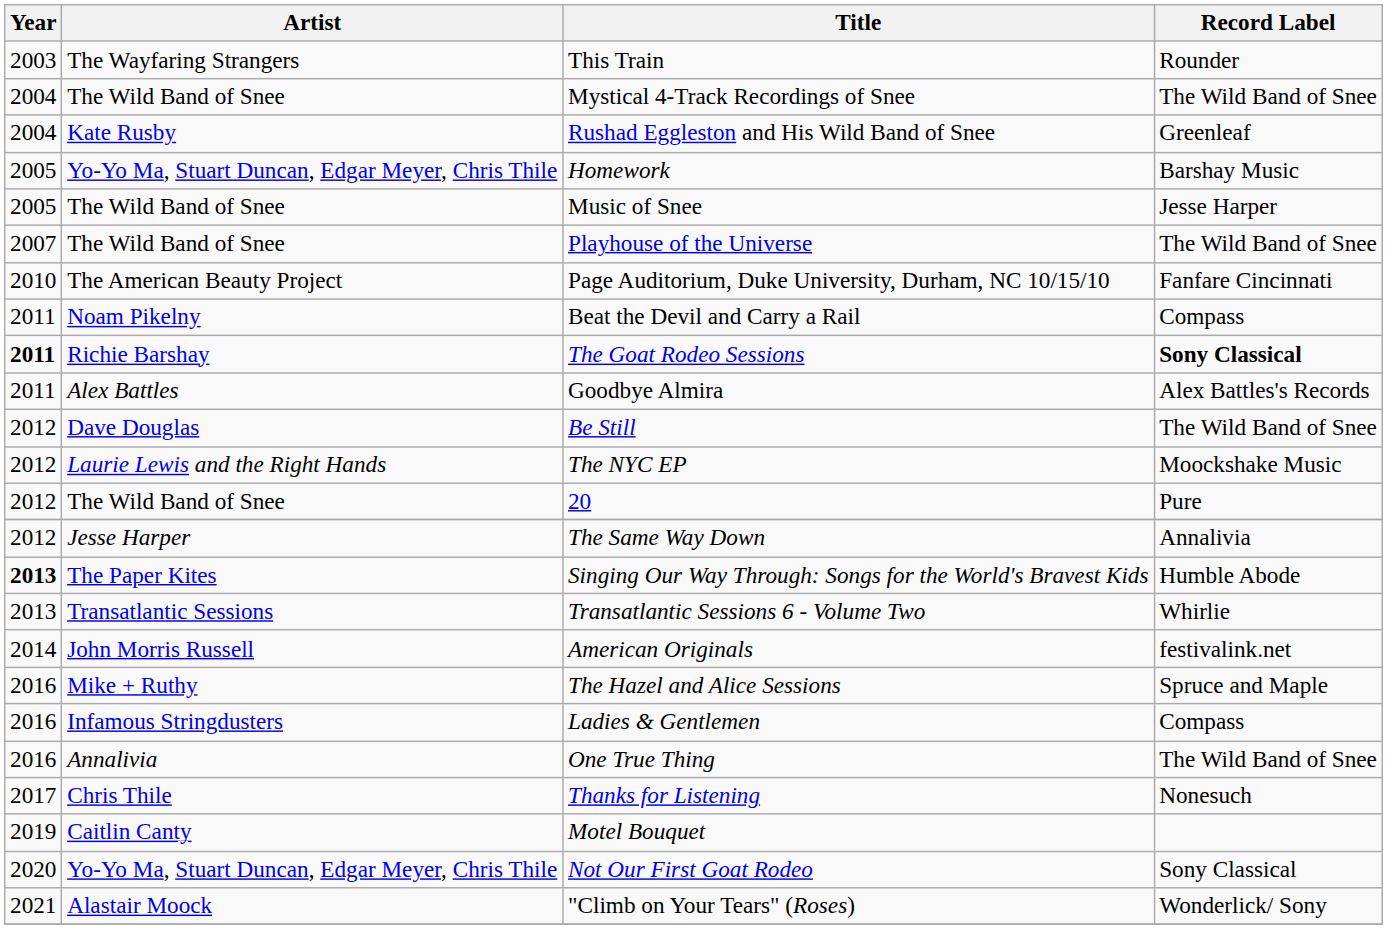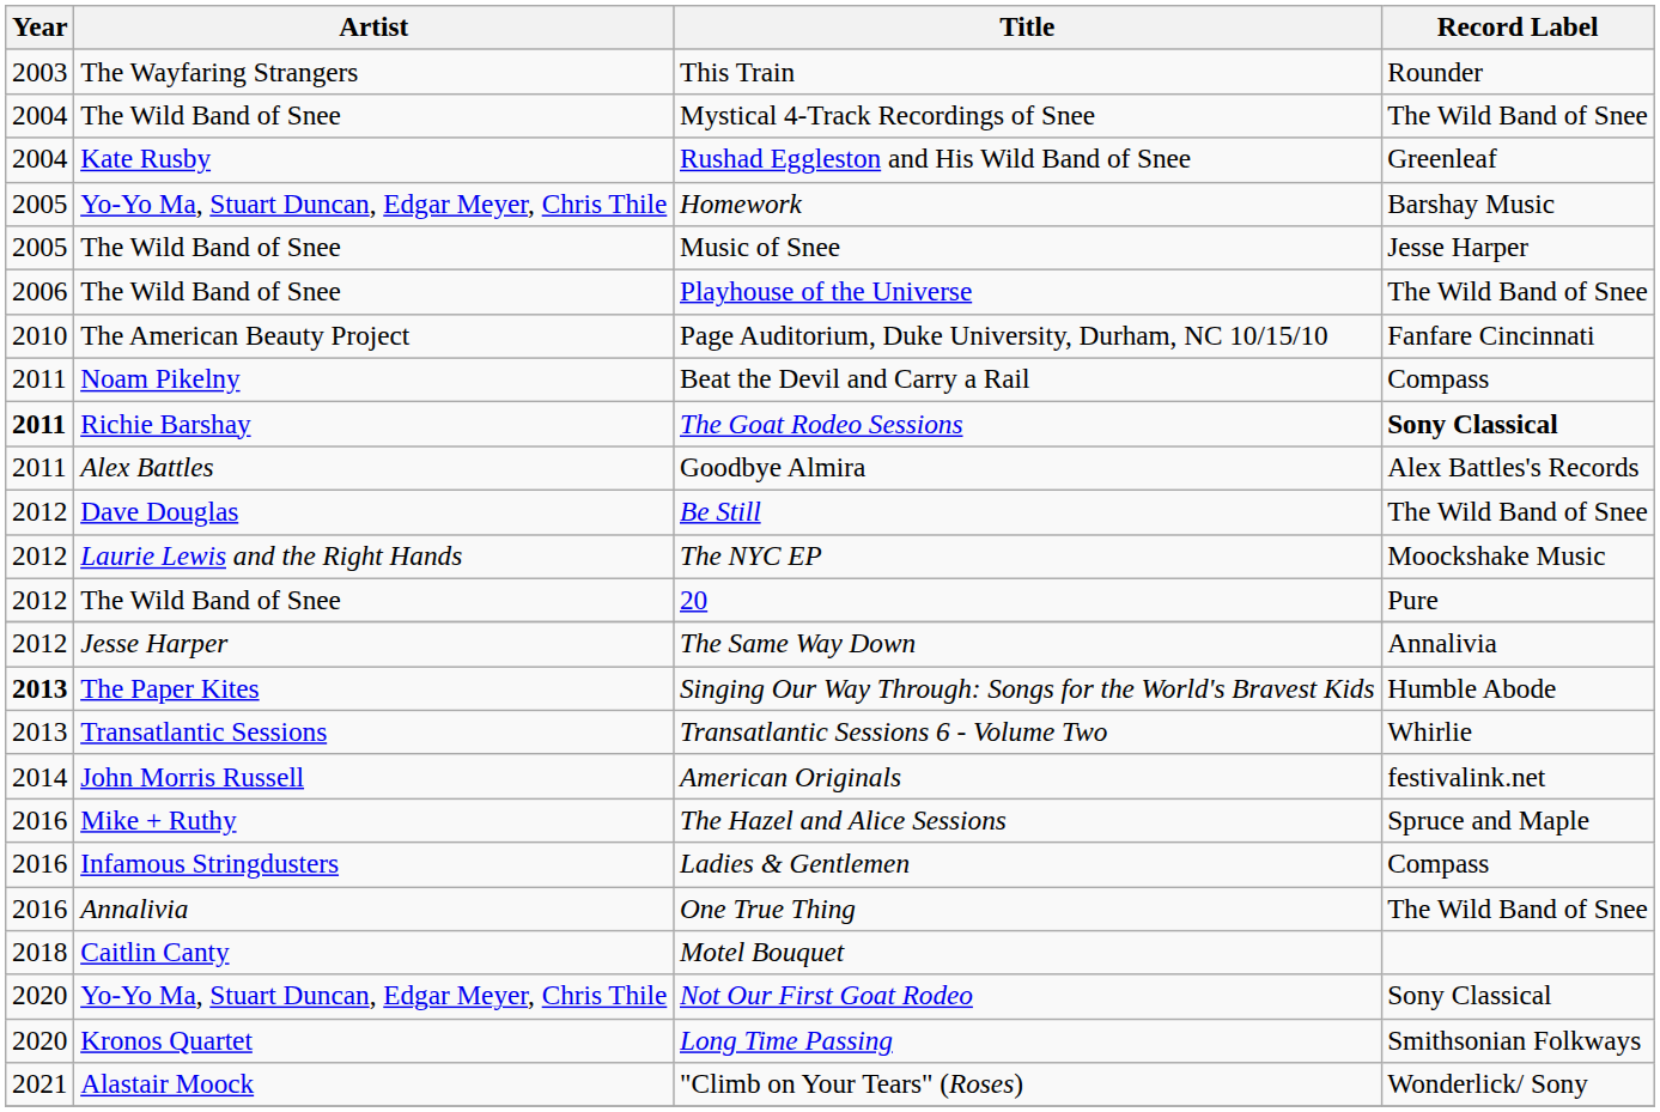 <table class="wikitable">
 <tr>
 <th>Year</th>
 <th>Artist</th>
 <th>Title</th>
 <th>Record Label</th>
 </tr>
 <tr>
 <td>2003</td>
 <td>The Wayfaring Strangers</td>
 <td>This Train</td>
 <td>Rounder</td>
 </tr>
 <tr>
 <td>2004</td>
 <td>The Wild Band of Snee</td>
 <td>Mystical 4-Track Recordings of Snee</td>
 <td>The Wild Band of Snee</td>
 </tr>
 <tr>
 <td>2004</td>
 <td><a href='#'>Kate Rusby</a></td>
 <td><a href='#'>Rushad Eggleston</a> and His Wild Band of Snee</td>
 <td>Greenleaf</td>
 </tr>
 <tr>
 <td>2005</td>
 <td><a href='#'>Yo-Yo Ma</a>, <a href='#'>Stuart Duncan</a>, <a href='#'>Edgar Meyer</a>, <a href='#'>Chris Thile</a></td>
 <td><em>Homework</em></td>
 <td>Barshay Music</td>
 </tr>
 <tr>
 <td>2005</td>
 <td>The Wild Band of Snee</td>
 <td>Music of Snee</td>
 <td>Jesse Harper</td>
 </tr>
 <tr>
-<td>2007</td>
+<td>2006</td>
 <td>The Wild Band of Snee</td>
 <td><a href='#'>Playhouse of the Universe</a></td>
 <td>The Wild Band of Snee</td>
 </tr>
 <tr>
 <td>2010</td>
 <td>The American Beauty Project</td>
 <td>Page Auditorium, Duke University, Durham, NC 10/15/10</td>
 <td>Fanfare Cincinnati</td>
 </tr>
 <tr>
 <td>2011</td>
 <td><a href='#'>Noam Pikelny</a></td>
 <td>Beat the Devil and Carry a Rail</td>
 <td>Compass</td>
 </tr>
 <tr>
 <td><strong>2011</strong></td>
 <td><a href='#'>Richie Barshay</a></td>
 <td><em><a href='#'>The Goat Rodeo Sessions</a></em></td>
 <td><strong>Sony Classical</strong></td>
 </tr>
 <tr>
 <td>2011</td>
 <td><em>Alex Battles</em></td>
 <td>Goodbye Almira</td>
 <td>Alex Battles's Records</td>
 </tr>
 <tr>
 <td>2012</td>
 <td><a href='#'>Dave Douglas</a></td>
 <td><em><a href='#'>Be Still</a></em></td>
 <td>The Wild Band of Snee</td>
 </tr>
 <tr>
 <td>2012</td>
 <td><em><a href='#'>Laurie Lewis</a> and the Right Hands</em></td>
 <td><em>The NYC EP</em></td>
 <td>Moockshake Music</td>
 </tr>
 <tr>
 <td>2012</td>
 <td>The Wild Band of Snee</td>
 <td><a href='#'>20</a></td>
 <td>Pure</td>
 </tr>
 <tr>
 </tr>
 <tr>
 <td>2012</td>
 <td><em>Jesse Harper</em></td>
 <td><em>The Same Way Down</em></td>
 <td>Annalivia</td>
 </tr>
 <tr>
 <td><strong>2013</strong></td>
 <td><a href='#'>The Paper Kites</a></td>
 <td><em>Singing Our Way Through: Songs for the World's Bravest Kids</em></td>
 <td>Humble Abode</td>
 </tr>
 <tr>
 <td>2013</td>
 <td><a href='#'>Transatlantic Sessions</a></td>
 <td><em>Transatlantic Sessions 6 - Volume Two</em></td>
 <td>Whirlie</td>
 </tr>
 <tr>
 <td>2014</td>
 <td><a href='#'>John Morris Russell</a></td>
 <td><em>American Originals</em></td>
 <td>festivalink.net</td>
 </tr>
 <tr>
 <td>2016</td>
 <td><a href='#'>Mike + Ruthy</a></td>
 <td><em>The Hazel and Alice Sessions</em></td>
 <td>Spruce and Maple</td>
 </tr>
 <tr>
 <td>2016</td>
 <td><a href='#'>Infamous Stringdusters</a></td>
 <td><em>Ladies & Gentlemen</em></td>
 <td>Compass</td>
 </tr>
 <tr>
 <td>2016</td>
 <td><em>Annalivia</em></td>
 <td><em>One True Thing</em></td>
 <td>The Wild Band of Snee</td>
 </tr>
 <tr>
-<td>2017</td>
-<td><a href='#'>Chris Thile</a></td>
-<td><em><a href='#'>Thanks for Listening</a></em></td>
-<td>Nonesuch</td>
-</tr>
-<tr>
-<td>2019</td>
+<td>2018</td>
 <td><a href='#'>Caitlin Canty</a></td>
 <td><em>Motel Bouquet</em></td>
 <td></td>
 </tr>
 <tr>
 <td>2020</td>
 <td><a href='#'>Yo-Yo Ma</a>, <a href='#'>Stuart Duncan</a>, <a href='#'>Edgar Meyer</a>, <a href='#'>Chris Thile</a></td>
 <td><em><a href='#'>Not Our First Goat Rodeo</a></em></td>
 <td>Sony Classical</td>
 </tr>
 <tr>
+<td>2020</td>
+<td><a href='#'>Kronos Quartet</a></td>
+<td><em><a href='#'>Long Time Passing</a></em></td>
+<td>Smithsonian Folkways</td>
+</tr>
+<tr>
 <td>2021</td>
 <td><a href='#'>Alastair Moock</a></td>
 <td>"Climb on Your Tears" (<em>Roses</em>)</td>
 <td>Wonderlick/ Sony</td>
 </tr>
 <tr>
 </tr>
 </table>
